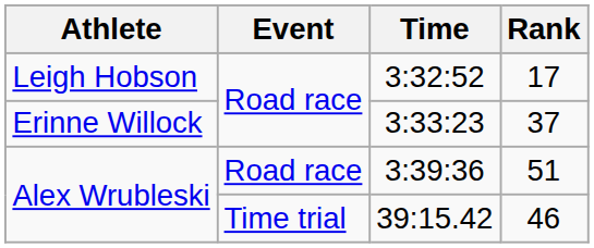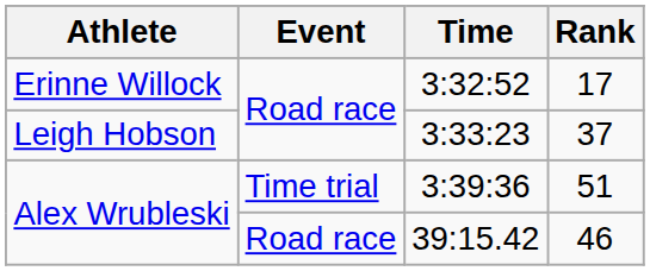 <table class=wikitable style="font-size:90%">
 <tr>
 <th>Athlete</th>
 <th>Event</th>
 <th>Time</th>
 <th>Rank</th>
 </tr>
 <tr align=center>
-<td align=left><a href='#'>Leigh Hobson</a></td>
+<td align=left><a href='#'>Erinne Willock</a></td>
 <td align=left rowspan=2><a href='#'>Road race</a></td>
 <td>3:32:52</td>
 <td>17</td>
 </tr>
 <tr align=center>
-<td align=left><a href='#'>Erinne Willock</a></td>
+<td align=left><a href='#'>Leigh Hobson</a></td>
 <td>3:33:23</td>
 <td>37</td>
 </tr>
 <tr align=center>
 <td align=left rowspan=2><a href='#'>Alex Wrubleski</a></td>
-<td align=left><a href='#'>Road race</a></td>
+<td align=left><a href='#'>Time trial</a></td>
 <td>3:39:36</td>
 <td>51</td>
 </tr>
 <tr align=center>
-<td align=left><a href='#'>Time trial</a></td>
+<td align=left><a href='#'>Road race</a></td>
 <td>39:15.42</td>
 <td>46</td>
 </tr>
 </table>
